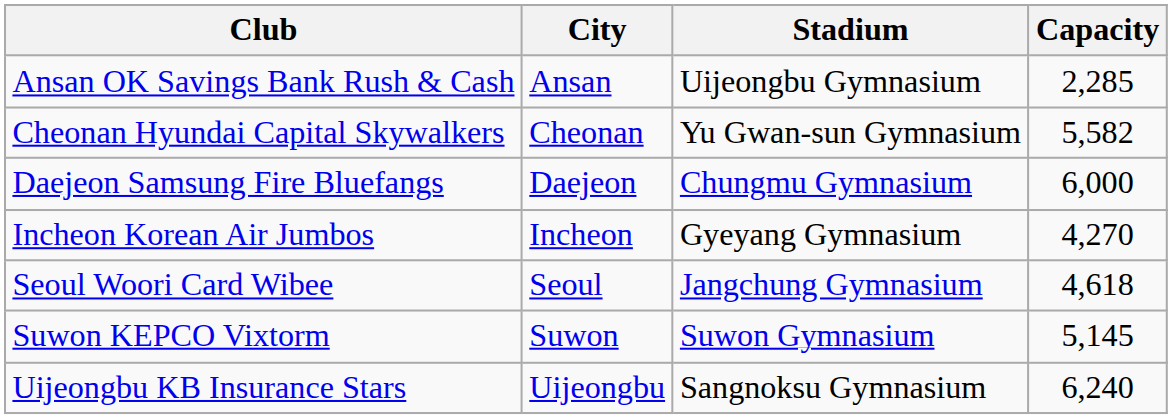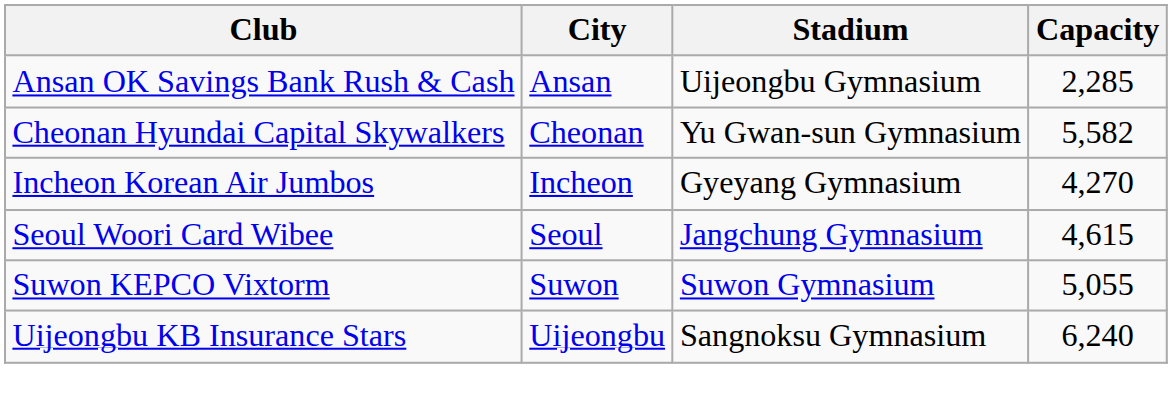 <table class="wikitable sortable" style="text-align:left;">
 <tr>
 <th>Club</th>
 <th>City</th>
 <th>Stadium</th>
 <th>Capacity</th>
 </tr>
 <tr>
 <td><a href='#'>Ansan OK Savings Bank Rush & Cash</a></td>
 <td><a href='#'>Ansan</a></td>
 <td>Uijeongbu Gymnasium</td>
 <td style="text-align:center;">2,285</td>
 </tr>
 <tr>
 <td><a href='#'>Cheonan Hyundai Capital Skywalkers</a></td>
 <td><a href='#'>Cheonan</a></td>
 <td>Yu Gwan-sun Gymnasium</td>
 <td style="text-align:center;">5,582</td>
 </tr>
 <tr>
-<td><a href='#'>Daejeon Samsung Fire Bluefangs</a></td>
-<td><a href='#'>Daejeon</a></td>
-<td><a href='#'>Chungmu Gymnasium</a></td>
-<td style="text-align:center;">6,000</td>
-</tr>
-<tr>
 <td><a href='#'>Incheon Korean Air Jumbos</a></td>
 <td><a href='#'>Incheon</a></td>
 <td>Gyeyang Gymnasium</td>
 <td style="text-align:center;">4,270</td>
 </tr>
 <tr>
 <td><a href='#'>Seoul Woori Card Wibee</a></td>
 <td><a href='#'>Seoul</a></td>
 <td><a href='#'>Jangchung Gymnasium</a></td>
-<td style="text-align:center;">4,618</td>
+<td style="text-align:center;">4,615</td>
 </tr>
 <tr>
 <td><a href='#'>Suwon KEPCO Vixtorm</a></td>
 <td><a href='#'>Suwon</a></td>
 <td><a href='#'>Suwon Gymnasium</a></td>
-<td style="text-align:center;">5,145</td>
+<td style="text-align:center;">5,055</td>
 </tr>
 <tr>
 <td><a href='#'>Uijeongbu KB Insurance Stars</a></td>
 <td><a href='#'>Uijeongbu</a></td>
 <td>Sangnoksu Gymnasium</td>
 <td style="text-align:center;">6,240</td>
 </tr>
 </table>
